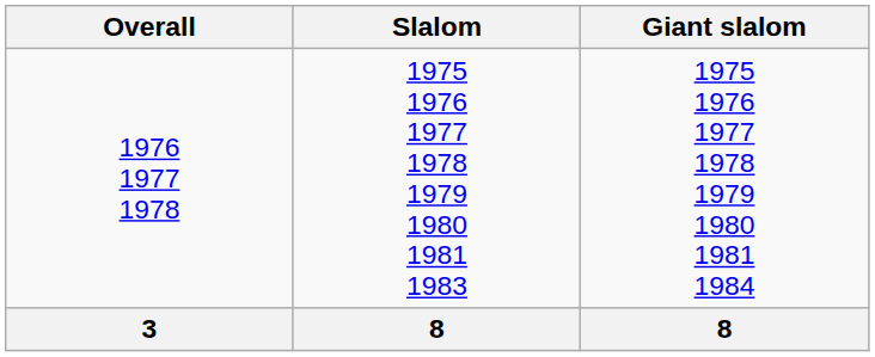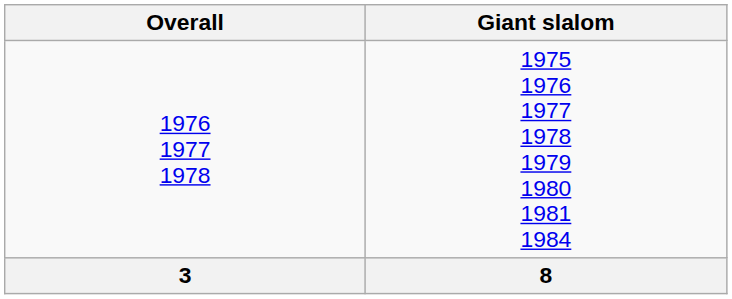 <table class="wikitable" width=40% style="font-size:100%; text-align:center;">
 <tr>
 <th style=width:33%>Overall</th>
-<th style=width:33%>Slalom</th>
 <th style=width:33%>Giant slalom</th>
 </tr>
 <tr>
 <td><a href='#'>1976</a><br><a href='#'>1977</a><br><a href='#'>1978</a></td>
-<td><a href='#'>1975</a><br><a href='#'>1976</a><br><a href='#'>1977</a><br><a href='#'>1978</a><br><a href='#'>1979</a><br><a href='#'>1980</a><br><a href='#'>1981</a><br><a href='#'>1983</a></td>
 <td><a href='#'>1975</a><br><a href='#'>1976</a><br><a href='#'>1977</a><br><a href='#'>1978</a><br><a href='#'>1979</a><br><a href='#'>1980</a><br><a href='#'>1981</a><br><a href='#'>1984</a></td>
 </tr>
 <tr>
 <th>3</th>
 <th>8</th>
-<th>8</th>
 </tr>
 </table>
